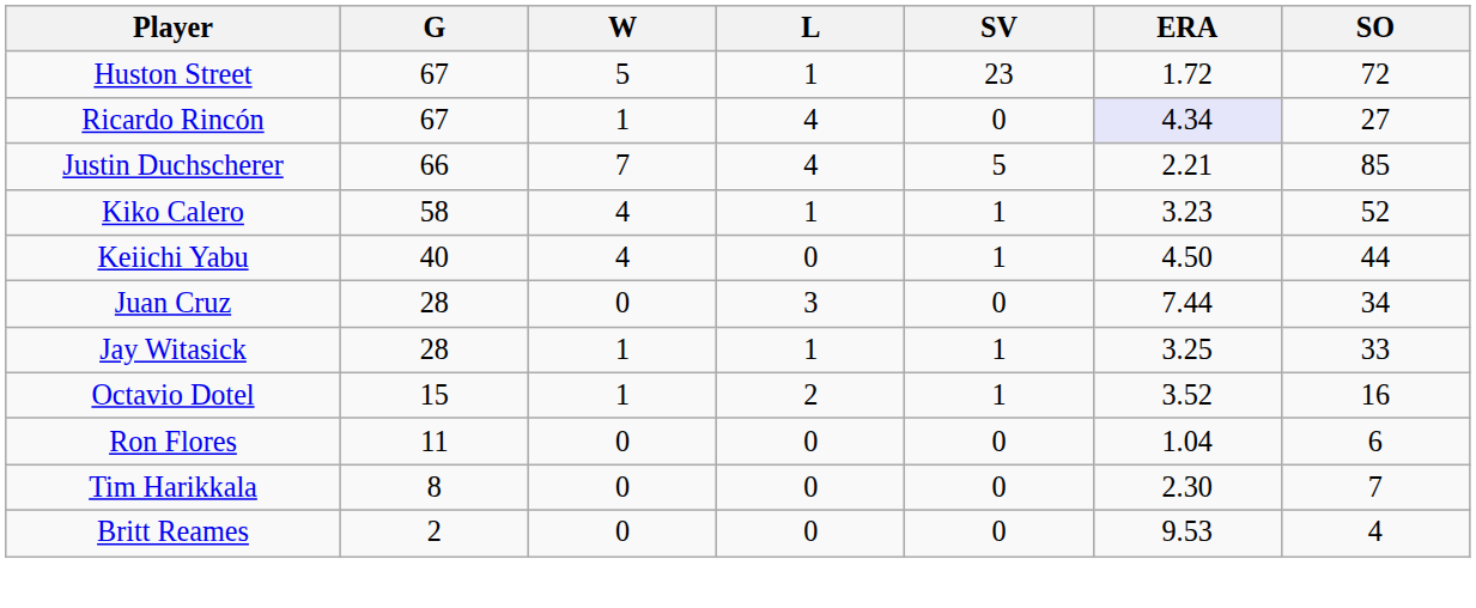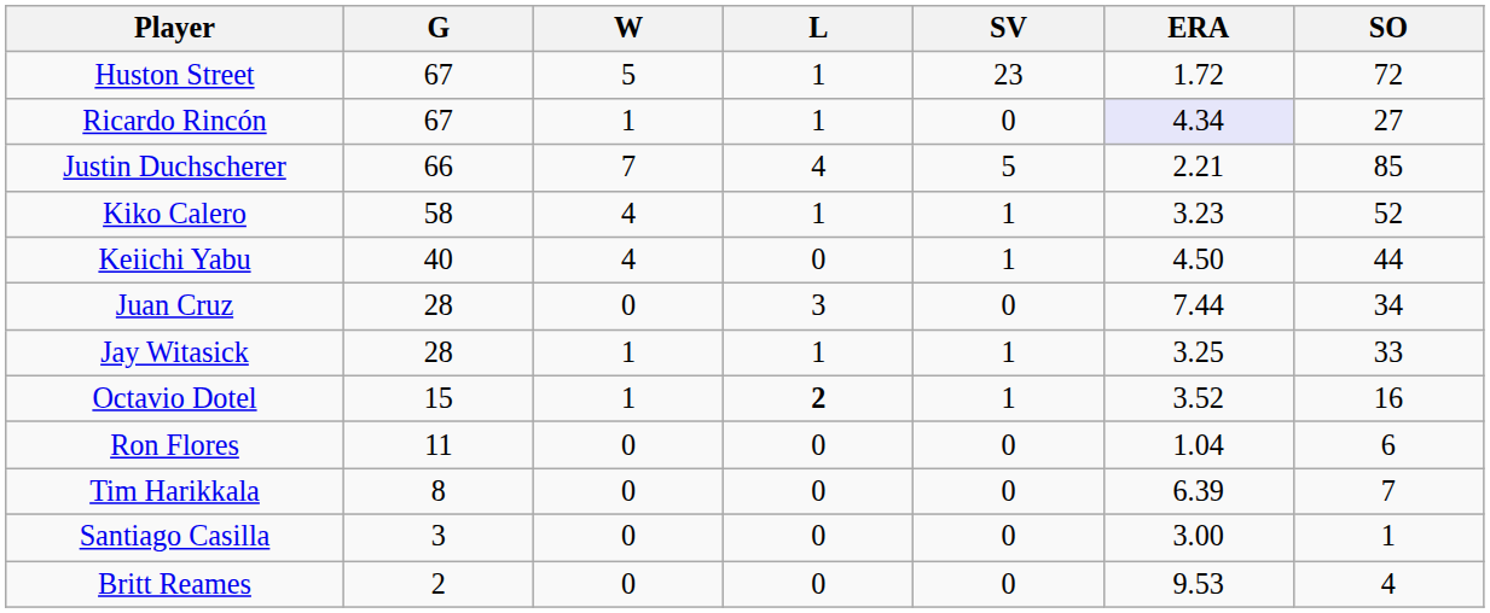 <table class="wikitable sortable">
 <tr>
 <th bgcolor="#DDDDFF" width="16%">Player</th>
 <th bgcolor="#DDDDFF" width="9%">G</th>
 <th bgcolor="#DDDDFF" width="9%">W</th>
 <th bgcolor="#DDDDFF" width="9%">L</th>
 <th bgcolor="#DDDDFF" width="9%">SV</th>
 <th bgcolor="#DDDDFF" width="9%">ERA</th>
 <th bgcolor="#DDDDFF" width="9%">SO</th>
 </tr>
 <tr align=center>
 <td><a href='#'>Huston Street</a></td>
 <td>67</td>
 <td>5</td>
 <td>1</td>
 <td>23</td>
 <td>1.72</td>
 <td>72</td>
 </tr>
 <tr align=center>
 <td><a href='#'>Ricardo Rincón</a></td>
 <td>67</td>
 <td>1</td>
-<td>4</td>
+<td>1</td>
 <td>0</td>
 <td style="background: lavender;">4.34</td>
 <td>27</td>
 </tr>
 <tr align=center>
 <td><a href='#'>Justin Duchscherer</a></td>
 <td>66</td>
 <td>7</td>
 <td>4</td>
 <td>5</td>
 <td>2.21</td>
 <td>85</td>
 </tr>
 <tr align=center>
 <td><a href='#'>Kiko Calero</a></td>
 <td>58</td>
 <td>4</td>
 <td>1</td>
 <td>1</td>
 <td>3.23</td>
 <td>52</td>
 </tr>
 <tr align=center>
 <td><a href='#'>Keiichi Yabu</a></td>
 <td>40</td>
 <td>4</td>
 <td>0</td>
 <td>1</td>
 <td>4.50</td>
 <td>44</td>
 </tr>
 <tr align=center>
 <td><a href='#'>Juan Cruz</a></td>
 <td>28</td>
 <td>0</td>
 <td>3</td>
 <td>0</td>
 <td>7.44</td>
 <td>34</td>
 </tr>
 <tr align=center>
 <td><a href='#'>Jay Witasick</a></td>
 <td>28</td>
 <td>1</td>
 <td>1</td>
 <td>1</td>
 <td>3.25</td>
 <td>33</td>
 </tr>
 <tr align=center>
 <td><a href='#'>Octavio Dotel</a></td>
 <td>15</td>
 <td>1</td>
-<td>2</td>
+<td><strong>2</strong></td>
 <td>1</td>
 <td>3.52</td>
 <td>16</td>
 </tr>
 <tr align=center>
 <td><a href='#'>Ron Flores</a></td>
 <td>11</td>
 <td>0</td>
 <td>0</td>
 <td>0</td>
 <td>1.04</td>
 <td>6</td>
 </tr>
 <tr align=center>
 <td><a href='#'>Tim Harikkala</a></td>
 <td>8</td>
 <td>0</td>
 <td>0</td>
 <td>0</td>
-<td>2.30</td>
+<td>6.39</td>
 <td>7</td>
+</tr>
+<tr align=center>
+<td><a href='#'>Santiago Casilla</a></td>
+<td>3</td>
+<td>0</td>
+<td>0</td>
+<td>0</td>
+<td>3.00</td>
+<td>1</td>
 </tr>
 <tr align=center>
 <td><a href='#'>Britt Reames</a></td>
 <td>2</td>
 <td>0</td>
 <td>0</td>
 <td>0</td>
 <td>9.53</td>
 <td>4</td>
 </tr>
 </table>
